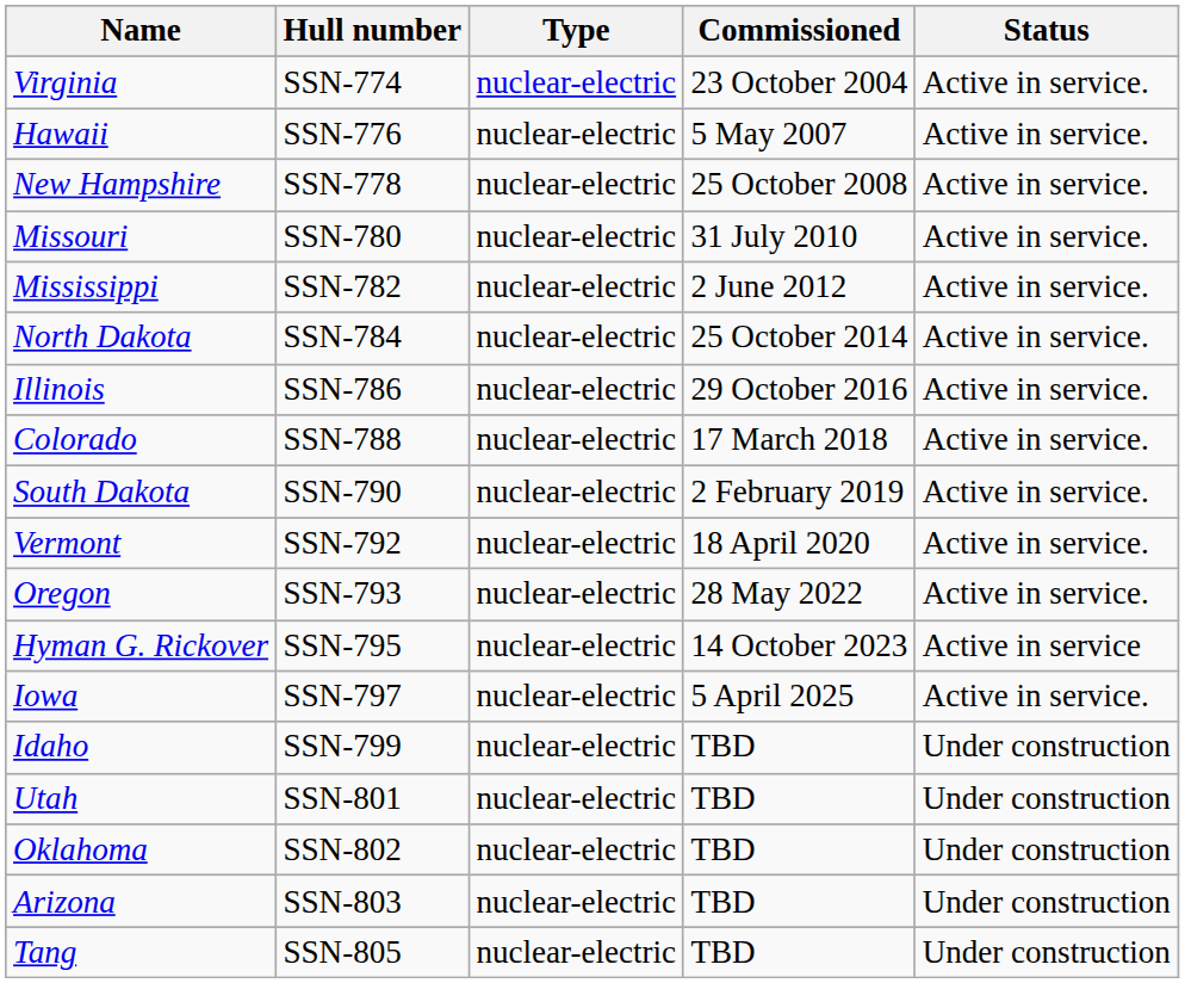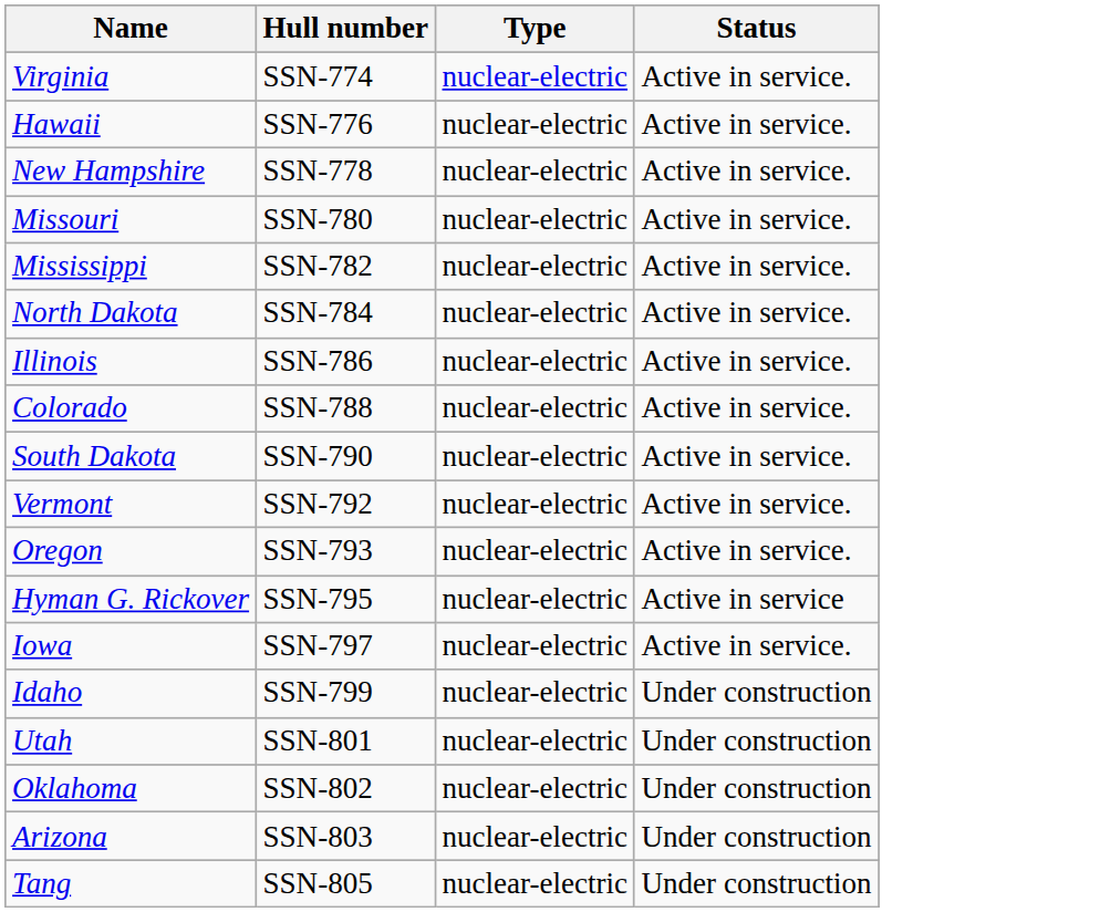 <table class="wikitable">
 <tr>
 <th>Name</th>
 <th>Hull number</th>
 <th>Type</th>
-<th>Commissioned</th>
 <th>Status</th>
 </tr>
 <tr>
 <td><em><a href='#'>Virginia</a></em></td>
 <td>SSN-774</td>
 <td><a href='#'>nuclear-electric</a></td>
-<td>23 October 2004</td>
 <td>Active in service.</td>
 </tr>
 <tr>
 <td><em><a href='#'>Hawaii</a></em></td>
 <td>SSN-776</td>
 <td>nuclear-electric</td>
-<td>5 May 2007</td>
 <td>Active in service.</td>
 </tr>
 <tr>
 <td><em><a href='#'>New Hampshire</a></em></td>
 <td>SSN-778</td>
 <td>nuclear-electric</td>
-<td>25 October 2008</td>
 <td>Active in service.</td>
 </tr>
 <tr>
 <td><em><a href='#'>Missouri</a></em></td>
 <td>SSN-780</td>
 <td>nuclear-electric</td>
-<td>31 July 2010</td>
 <td>Active in service.</td>
 </tr>
 <tr>
 <td><a href='#'><em>Mississippi</em></a></td>
 <td>SSN-782</td>
 <td>nuclear-electric</td>
-<td>2 June 2012</td>
 <td>Active in service.</td>
 </tr>
 <tr>
 <td><a href='#'><em>North Dakota</em></a></td>
 <td>SSN-784</td>
 <td>nuclear-electric</td>
-<td>25 October 2014</td>
 <td>Active in service.</td>
 </tr>
 <tr>
 <td><a href='#'><em>Illinois</em></a></td>
 <td>SSN-786</td>
 <td>nuclear-electric</td>
-<td>29 October 2016</td>
 <td>Active in service.</td>
 </tr>
 <tr>
 <td><a href='#'><em>Colorado</em></a></td>
 <td>SSN-788</td>
 <td>nuclear-electric</td>
-<td>17 March 2018</td>
 <td>Active in service.</td>
 </tr>
 <tr>
 <td><a href='#'><em>South Dakota</em></a></td>
 <td>SSN-790</td>
 <td>nuclear-electric</td>
-<td>2 February 2019</td>
 <td>Active in service.</td>
 </tr>
 <tr>
 <td><a href='#'><em>Vermont</em></a></td>
 <td>SSN-792</td>
 <td>nuclear-electric</td>
-<td>18 April 2020</td>
 <td>Active in service.</td>
 </tr>
 <tr>
 <td><a href='#'><em>Oregon</em></a></td>
 <td>SSN-793</td>
 <td>nuclear-electric</td>
-<td>28 May 2022</td>
 <td>Active in service.</td>
 </tr>
 <tr>
 <td><a href='#'><em>Hyman G. Rickover</em></a></td>
 <td>SSN-795</td>
 <td>nuclear-electric</td>
-<td>14 October 2023</td>
 <td>Active in service</td>
 </tr>
 <tr>
 <td><a href='#'><em>Iowa</em></a></td>
 <td>SSN-797</td>
 <td>nuclear-electric</td>
-<td>5 April 2025</td>
 <td>Active in service.</td>
 </tr>
 <tr>
 <td><a href='#'><em>Idaho</em></a></td>
 <td>SSN-799</td>
 <td>nuclear-electric</td>
-<td>TBD</td>
 <td>Under construction</td>
 </tr>
 <tr>
 <td><a href='#'><em>Utah</em></a></td>
 <td>SSN-801</td>
 <td>nuclear-electric</td>
-<td>TBD</td>
 <td>Under construction</td>
 </tr>
 <tr>
 <td><a href='#'><em>Oklahoma</em></a></td>
 <td>SSN-802</td>
 <td>nuclear-electric</td>
-<td>TBD</td>
 <td>Under construction</td>
 </tr>
 <tr>
 <td><a href='#'><em>Arizona</em></a></td>
 <td>SSN-803</td>
 <td>nuclear-electric</td>
-<td>TBD</td>
 <td>Under construction</td>
 </tr>
 <tr>
 <td><a href='#'><em>Tang</em></a></td>
 <td>SSN-805</td>
 <td>nuclear-electric</td>
-<td>TBD</td>
 <td>Under construction</td>
 </tr>
 </table>
